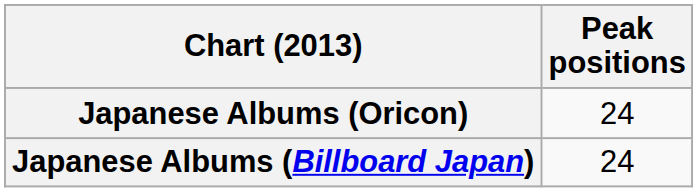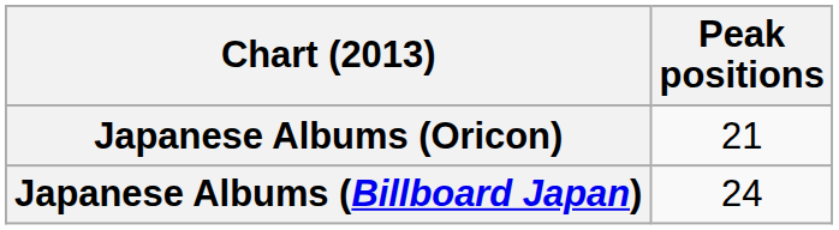 <table class="wikitable sortable plainrowheaders" style="text-align:center;">
 <tr>
 <th scope="col">Chart (2013)</th>
 <th scope="col">Peak<br> positions</th>
 </tr>
 <tr>
 <th scope="row">Japanese Albums (Oricon)</th>
-<td>24</td>
+<td>21</td>
 </tr>
 <tr>
 <th scope="row">Japanese Albums (<em><a href='#'>Billboard Japan</a></em>)</th>
 <td>24</td>
 </tr>
 </table>
